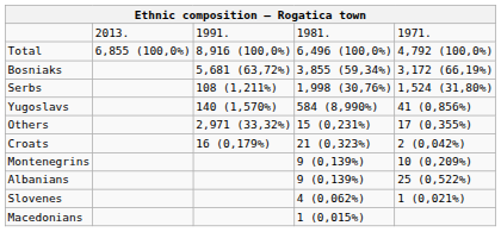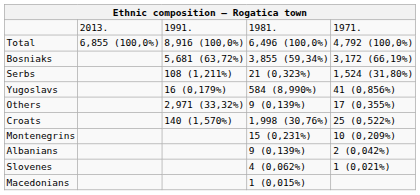 <table class="wikitable">
 <tr>
 <th colspan="8">Ethnic composition – Rogatica town</th>
 </tr>
 <tr>
 <td></td>
 <td>2013.</td>
 <td>1991.</td>
 <td>1981.</td>
 <td>1971.</td>
 </tr>
 <tr>
 <td>Total</td>
 <td>6,855 (100,0%)</td>
 <td>8,916 (100,0%)</td>
 <td>6,496 (100,0%)</td>
 <td>4,792 (100,0%)</td>
 </tr>
 <tr>
 <td>Bosniaks</td>
 <td></td>
 <td>5,681 (63,72%)</td>
 <td>3,855 (59,34%)</td>
 <td>3,172 (66,19%)</td>
 </tr>
 <tr>
 <td>Serbs</td>
 <td></td>
 <td>108 (1,211%)</td>
-<td>1,998 (30,76%)</td>
+<td>21 (0,323%)</td>
 <td>1,524 (31,80%)</td>
 </tr>
 <tr>
 <td>Yugoslavs</td>
 <td></td>
-<td>140 (1,570%)</td>
+<td>16 (0,179%)</td>
 <td>584 (8,990%)</td>
 <td>41 (0,856%)</td>
 </tr>
 <tr>
 <td>Others</td>
 <td></td>
 <td>2,971 (33,32%)</td>
-<td>15 (0,231%)</td>
+<td>9 (0,139%)</td>
 <td>17 (0,355%)</td>
 </tr>
 <tr>
 <td>Croats</td>
 <td></td>
-<td>16 (0,179%)</td>
-<td>21 (0,323%)</td>
-<td>2 (0,042%)</td>
+<td>140 (1,570%)</td>
+<td>1,998 (30,76%)</td>
+<td>25 (0,522%)</td>
 </tr>
 <tr>
 <td>Montenegrins</td>
 <td></td>
 <td></td>
-<td>9 (0,139%)</td>
+<td>15 (0,231%)</td>
 <td>10 (0,209%)</td>
 </tr>
 <tr>
 <td>Albanians</td>
 <td></td>
 <td></td>
 <td>9 (0,139%)</td>
-<td>25 (0,522%)</td>
+<td>2 (0,042%)</td>
 </tr>
 <tr>
 <td>Slovenes</td>
 <td></td>
 <td></td>
 <td>4 (0,062%)</td>
 <td>1 (0,021%)</td>
 </tr>
 <tr>
 <td>Macedonians</td>
 <td></td>
 <td></td>
 <td>1 (0,015%)</td>
 <td></td>
 </tr>
 </table>
